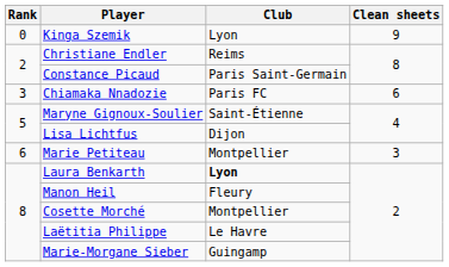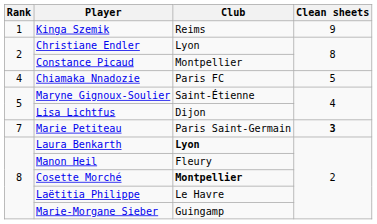 <table class="wikitable" style="text-align:center">
 <tr>
 <th>Rank</th>
 <th>Player</th>
 <th>Club</th>
 <th>Clean sheets</th>
 </tr>
 <tr>
-<td>0</td>
+<td>1</td>
 <td align="left"> <a href='#'>Kinga Szemik</a></td>
-<td align="left">Lyon</td>
+<td align="left">Reims</td>
 <td>9</td>
 </tr>
 <tr>
 <td rowspan=2>2</td>
 <td align="left"> <a href='#'>Christiane Endler</a></td>
-<td align="left">Reims</td>
+<td align="left">Lyon</td>
 <td rowspan=2>8</td>
 </tr>
 <tr>
 <td align="left"> <a href='#'>Constance Picaud</a></td>
-<td align="left">Paris Saint-Germain</td>
+<td align="left">Montpellier</td>
 </tr>
 <tr>
-<td>3</td>
+<td>4</td>
 <td align="left"> <a href='#'>Chiamaka Nnadozie</a></td>
 <td align="left">Paris FC</td>
-<td>6</td>
+<td>5</td>
 </tr>
 <tr>
 <td rowspan=2>5</td>
 <td align="left"> <a href='#'>Maryne Gignoux-Soulier</a></td>
 <td align="left">Saint-Étienne</td>
 <td rowspan=2>4</td>
 </tr>
 <tr>
 <td align="left"> <a href='#'>Lisa Lichtfus</a></td>
 <td align="left">Dijon</td>
 </tr>
 <tr>
-<td>6</td>
+<td>7</td>
 <td align="left"> <a href='#'>Marie Petiteau</a></td>
-<td align="left">Montpellier</td>
-<td>3</td>
+<td align="left">Paris Saint-Germain</td>
+<td><strong>3</strong></td>
 </tr>
 <tr>
 <td rowspan=5>8</td>
 <td align="left"> <a href='#'>Laura Benkarth</a></td>
 <td align="left"><strong>Lyon</strong></td>
 <td rowspan=5>2</td>
 </tr>
 <tr>
 <td align="left"> <a href='#'>Manon Heil</a></td>
 <td align="left">Fleury</td>
 </tr>
 <tr>
 <td align="left"> <a href='#'>Cosette Morché</a></td>
-<td align="left">Montpellier</td>
+<td align="left"><strong>Montpellier</strong></td>
 </tr>
 <tr>
 <td align="left"> <a href='#'>Laëtitia Philippe</a></td>
 <td align="left">Le Havre</td>
 </tr>
 <tr>
 <td align="left"> <a href='#'>Marie-Morgane Sieber</a></td>
 <td align="left">Guingamp</td>
 </tr>
 </table>
